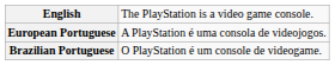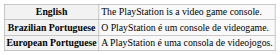 <table class="wikitable">
 <tr>
 <th>English</th>
 <td>The PlayStation is a video game console.</td>
 </tr>
 <tr>
+<th>Brazilian Portuguese</th>
+<td>O PlayStation é um console de videogame.</td>
+</tr>
+<tr>
 <th>European Portuguese</th>
 <td>A PlayStation é uma consola de videojogos.</td>
 </tr>
-<tr>
-<th>Brazilian Portuguese</th>
-<td>O PlayStation é um console de videogame.</td>
-</tr>
 </table>
